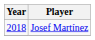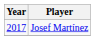 <table class="wikitable">
 <tr>
 <th>Year</th>
 <th>Player</th>
 </tr>
 <tr>
-<td><a href='#'>2018</a></td>
+<td><a href='#'>2017</a></td>
 <td> <a href='#'>Josef Martínez</a></td>
 </tr>
 <tr>
 </tr>
 </table>
